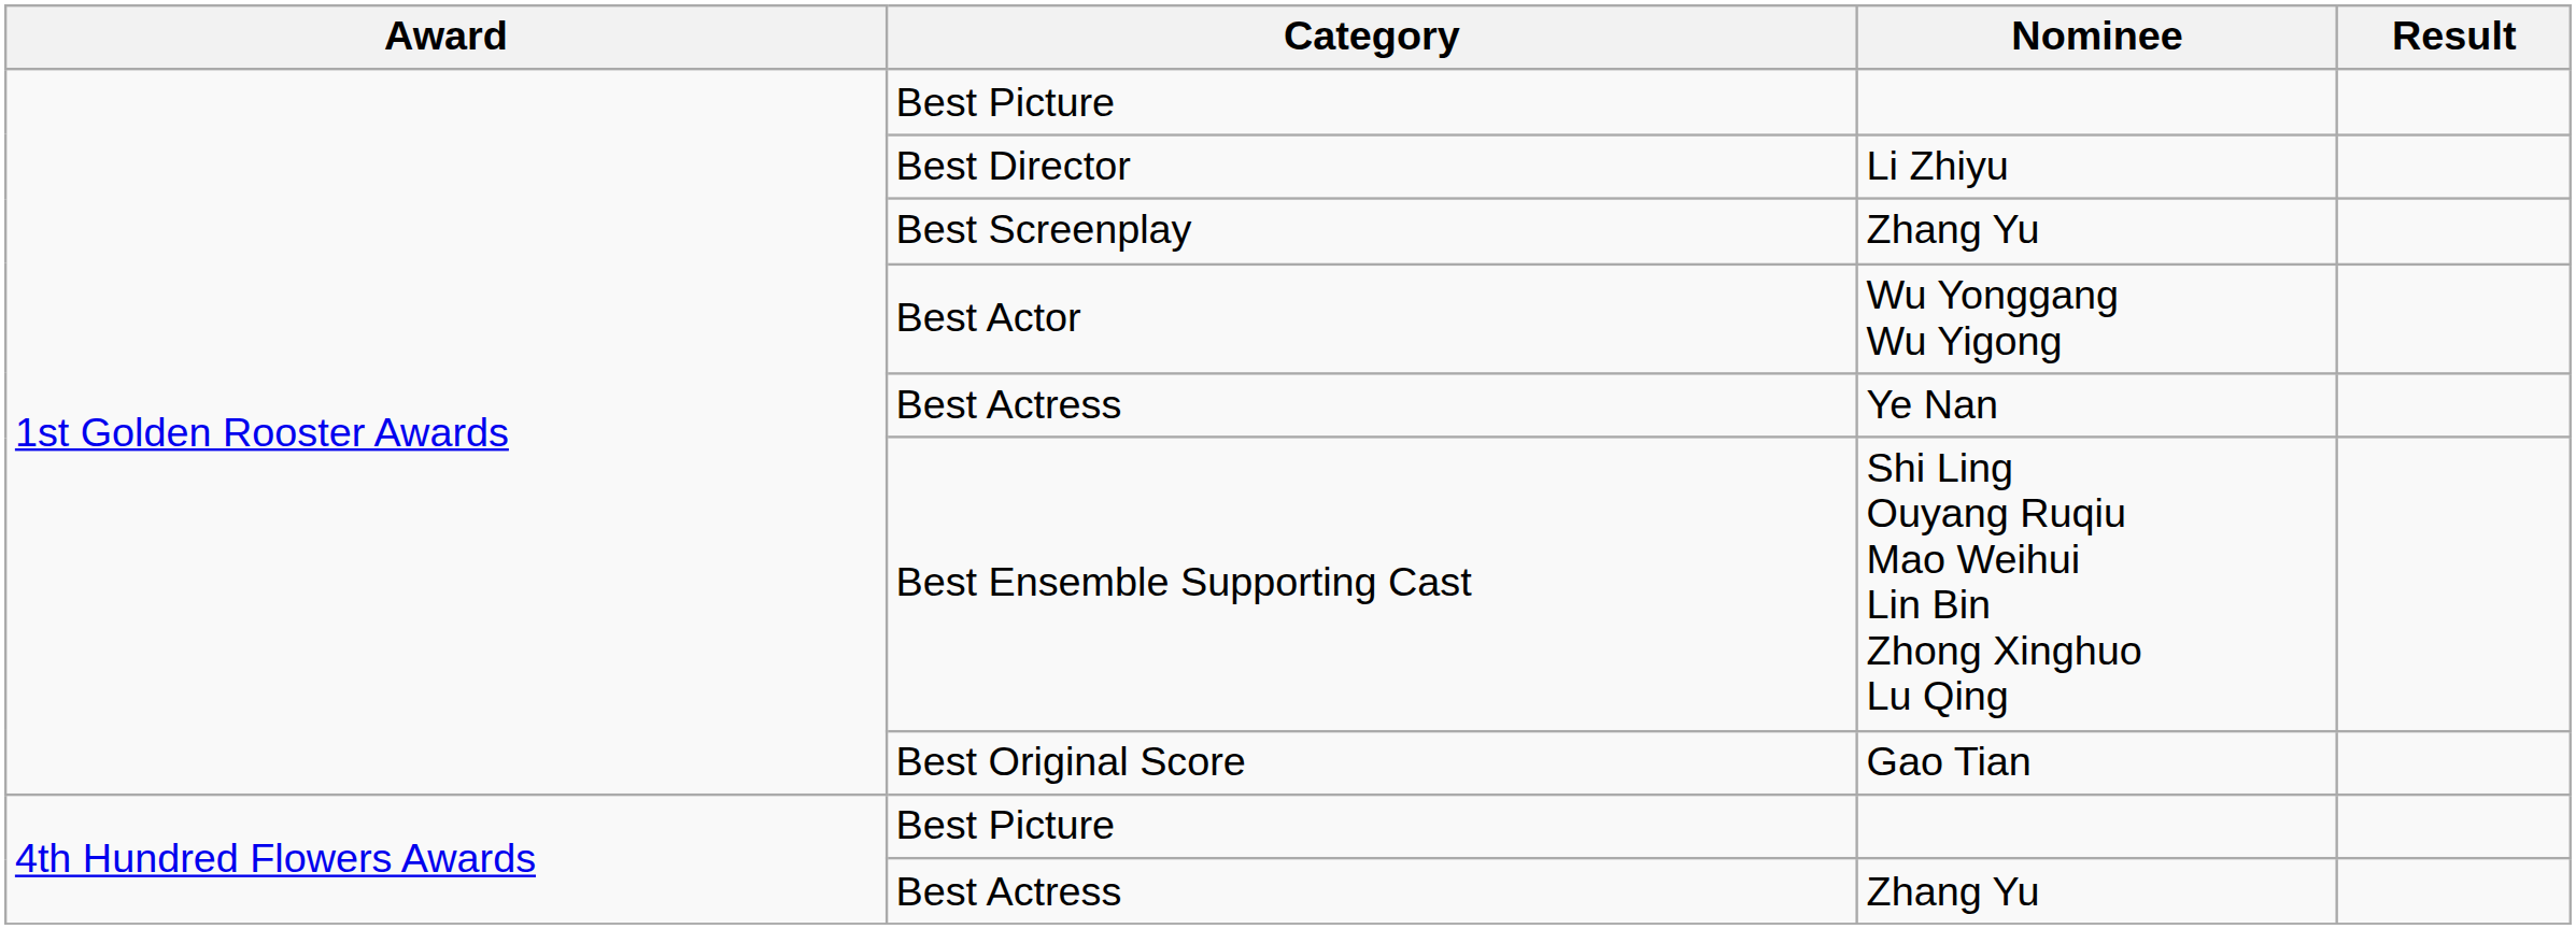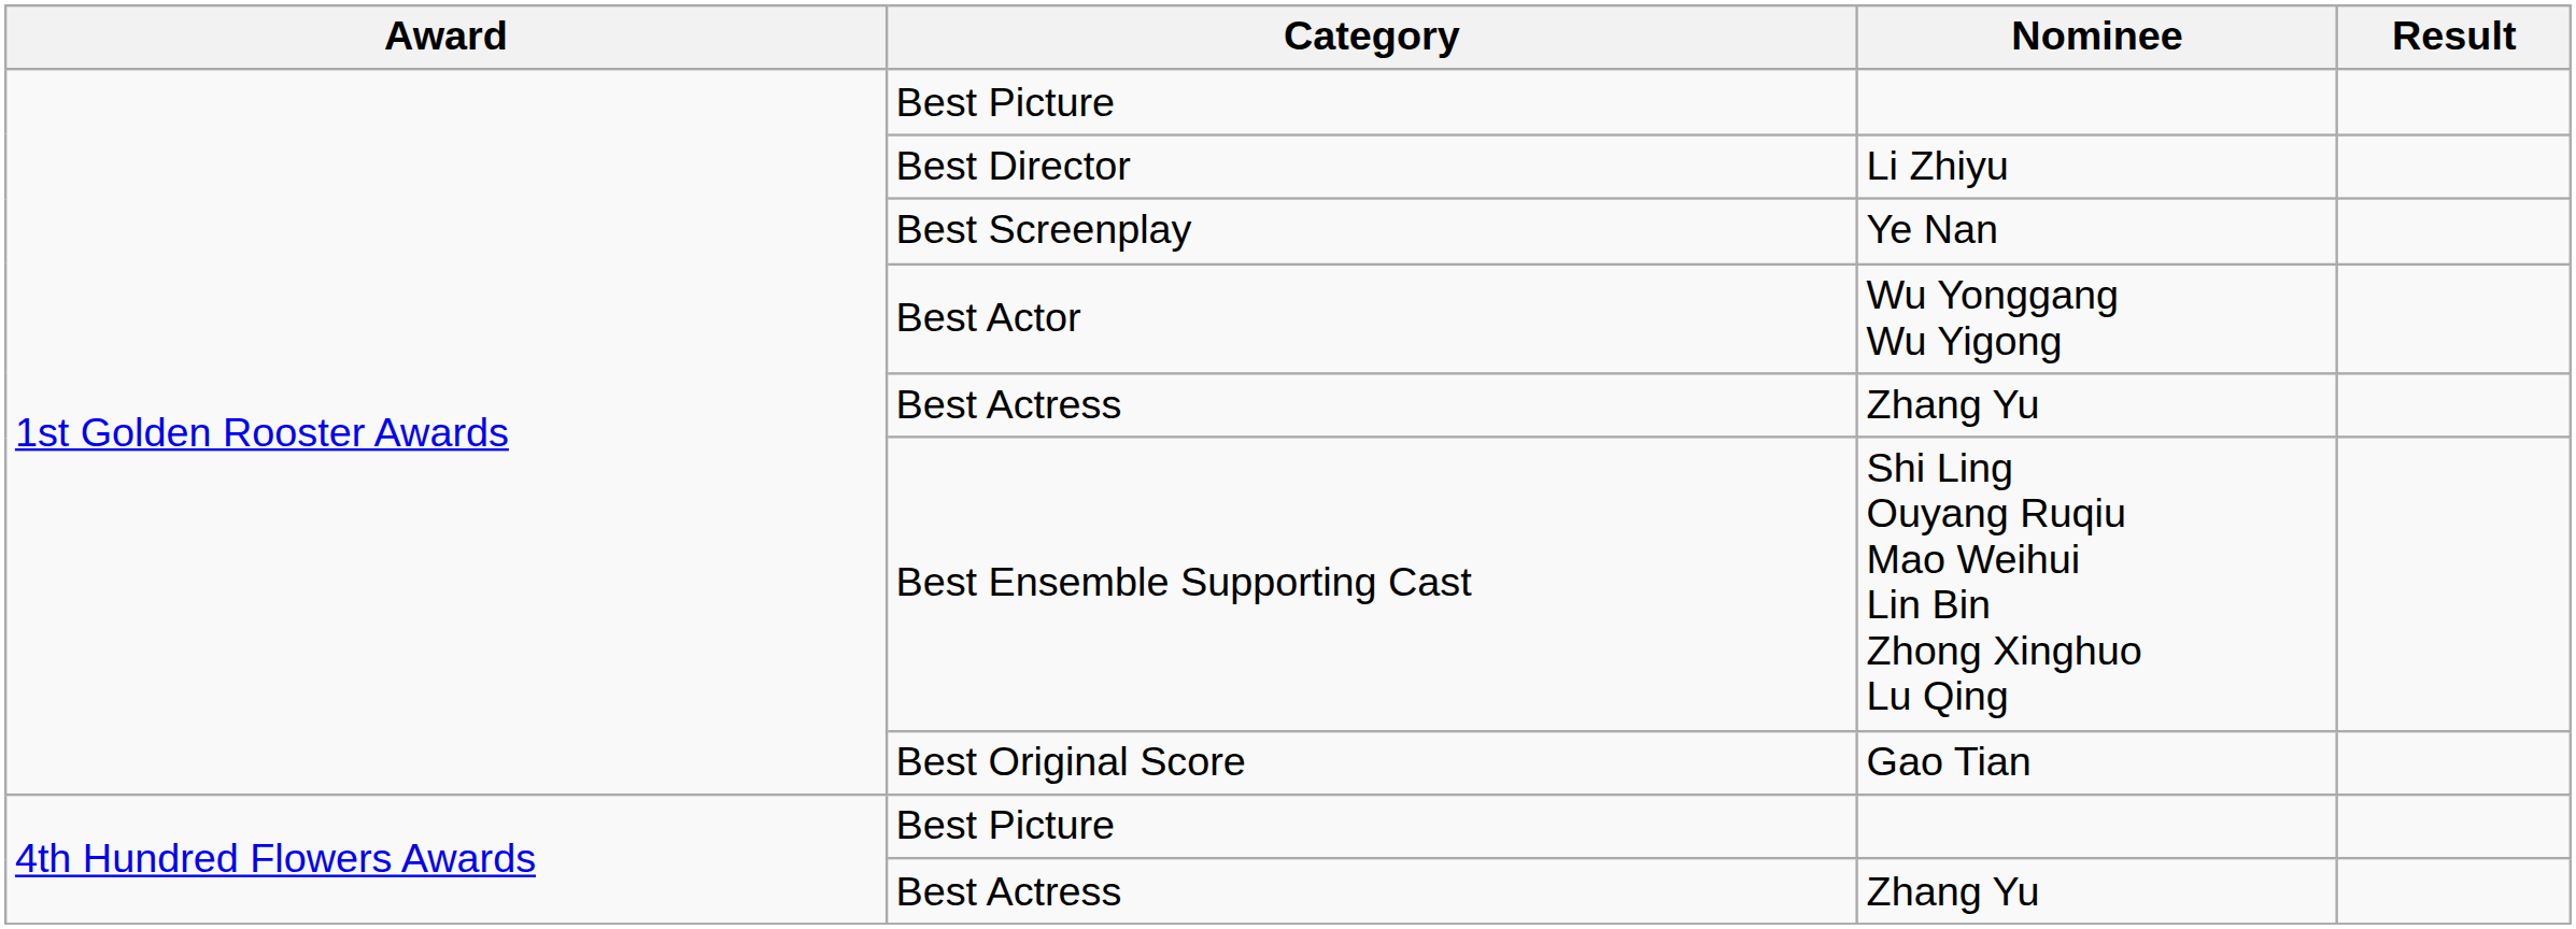 <table class="wikitable" width="80%">
 <tr>
 <th>Award</th>
 <th>Category</th>
 <th>Nominee</th>
 <th>Result</th>
 </tr>
 <tr>
 <td rowspan=7><a href='#'>1st Golden Rooster Awards</a></td>
 <td>Best Picture</td>
 <td></td>
 <td></td>
 </tr>
 <tr>
 <td>Best Director</td>
 <td>Li Zhiyu</td>
 <td></td>
 </tr>
 <tr>
 <td>Best Screenplay</td>
-<td>Zhang Yu</td>
+<td>Ye Nan</td>
 <td></td>
 </tr>
 <tr>
 <td>Best Actor</td>
 <td>Wu Yonggang<br>Wu Yigong</td>
 <td></td>
 </tr>
 <tr>
 <td>Best Actress</td>
-<td>Ye Nan</td>
+<td>Zhang Yu</td>
 <td></td>
 </tr>
 <tr>
 <td>Best Ensemble Supporting Cast</td>
 <td>Shi Ling<br>Ouyang Ruqiu<br>Mao Weihui<br>Lin Bin<br>Zhong Xinghuo<br>Lu Qing</td>
 <td></td>
 </tr>
 <tr>
 <td>Best Original Score</td>
 <td>Gao Tian</td>
 <td></td>
 </tr>
 <tr>
 <td rowspan=2><a href='#'>4th Hundred Flowers Awards</a></td>
 <td>Best Picture</td>
 <td></td>
 <td></td>
 </tr>
 <tr>
 <td>Best Actress</td>
 <td>Zhang Yu</td>
 <td></td>
 </tr>
 <tr>
 </tr>
 </table>
